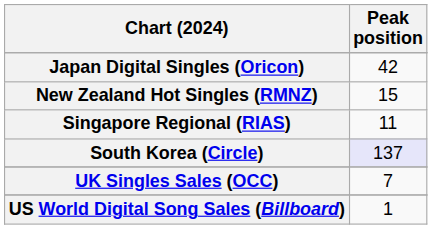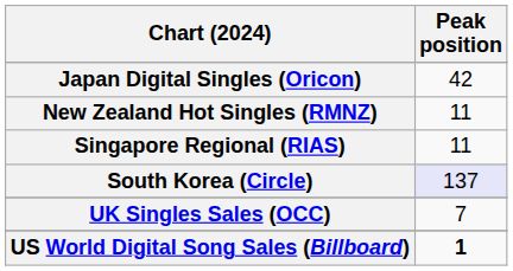 <table class="wikitable sortable plainrowheaders" style="text-align:center">
 <tr>
 <th scope="col">Chart (2024)</th>
 <th scope="col">Peak<br>position</th>
 </tr>
 <tr>
 </tr>
 <tr>
 </tr>
 <tr>
 <th scope="row">Japan Digital Singles (<a href='#'>Oricon</a>)</th>
 <td>42</td>
 </tr>
 <tr>
 <th scope="row">New Zealand Hot Singles (<a href='#'>RMNZ</a>)</th>
-<td>15</td>
+<td>11</td>
 </tr>
 <tr>
 <th scope="row">Singapore Regional (<a href='#'>RIAS</a>)</th>
 <td>11</td>
 </tr>
 <tr>
 <th scope="row">South Korea (<a href='#'>Circle</a>)</th>
 <td style="background: lavender;">137</td>
 </tr>
 <tr>
 </tr>
 <tr>
 <th scope="row"><a href='#'>UK Singles Sales</a> (<a href='#'>OCC</a>)</th>
 <td>7</td>
 </tr>
 <tr>
 </tr>
 <tr>
 </tr>
 <tr>
 <th scope="row">US <a href='#'>World Digital Song Sales</a> (<em><a href='#'>Billboard</a></em>)</th>
-<td>1</td>
+<td><strong>1</strong></td>
 </tr>
 </table>
